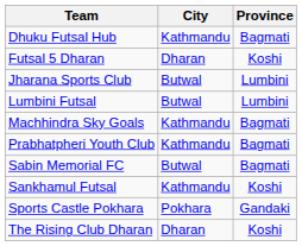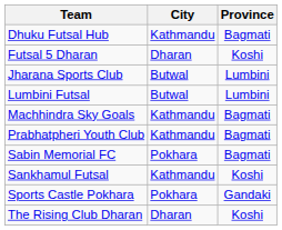 <table class="wikitable" style="text-align:center;">
 <tr>
 <th>Team</th>
 <th>City</th>
 <th>Province</th>
 </tr>
 <tr>
 <td style="text-align:left;"><a href='#'>Dhuku Futsal Hub</a></td>
 <td style="text-align:left;"><a href='#'>Kathmandu</a></td>
 <td><a href='#'>Bagmati</a></td>
 </tr>
 <tr>
 <td style="text-align:left;"><a href='#'>Futsal 5 Dharan</a></td>
 <td style="text-align:left;"><a href='#'>Dharan</a></td>
 <td><a href='#'>Koshi</a></td>
 </tr>
 <tr>
 <td style="text-align:left;"><a href='#'>Jharana Sports Club</a></td>
 <td style="text-align:left;"><a href='#'>Butwal</a></td>
 <td><a href='#'>Lumbini</a></td>
 </tr>
 <tr>
 <td style="text-align:left;"><a href='#'>Lumbini Futsal</a></td>
 <td style="text-align:left;"><a href='#'>Butwal</a></td>
 <td><a href='#'>Lumbini</a></td>
 </tr>
 <tr>
 <td style="text-align:left;"><a href='#'>Machhindra Sky Goals</a></td>
 <td style="text-align:left;"><a href='#'>Kathmandu</a></td>
 <td><a href='#'>Bagmati</a></td>
 </tr>
 <tr>
 <td style="text-align:left;"><a href='#'>Prabhatpheri Youth Club</a></td>
 <td style="text-align:left;"><a href='#'>Kathmandu</a></td>
 <td><a href='#'>Bagmati</a></td>
 </tr>
 <tr>
 <td style="text-align:left;"><a href='#'>Sabin Memorial FC</a></td>
-<td style="text-align:left;"><a href='#'>Butwal</a></td>
+<td style="text-align:left;"><a href='#'>Pokhara</a></td>
 <td><a href='#'>Bagmati</a></td>
 </tr>
 <tr>
 <td style="text-align:left;"><a href='#'>Sankhamul Futsal</a></td>
 <td style="text-align:left;"><a href='#'>Kathmandu</a></td>
 <td><a href='#'>Koshi</a></td>
 </tr>
 <tr>
 <td style="text-align:left;"><a href='#'>Sports Castle Pokhara</a></td>
 <td style="text-align:left;"><a href='#'>Pokhara</a></td>
 <td><a href='#'>Gandaki</a></td>
 </tr>
 <tr>
 <td style="text-align:left;"><a href='#'>The Rising Club Dharan</a></td>
 <td style="text-align:left;"><a href='#'>Dharan</a></td>
 <td><a href='#'>Koshi</a></td>
 </tr>
 </table>
